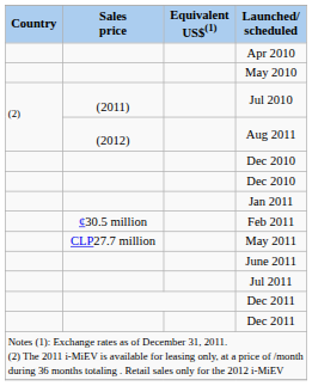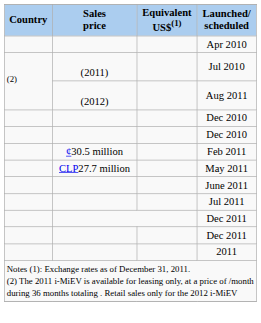 <table class="wikitable">
 <tr>
 </tr>
 <tr>
 <th style="background: #ABCDEF;">Country</th>
 <th style="background: #ABCDEF;">Sales<br>price</th>
 <th style="background:#ABCDEF;">Equivalent<br> US$<sup>(1)</sup></th>
 <th style="background:#ABCDEF;">Launched/<br>scheduled</th>
 </tr>
 <tr style="text-align:center;">
 <td align=left></td>
 <td></td>
 <td></td>
 <td>Apr 2010</td>
-</tr>
-<tr style="text-align:center;">
-<td align=left></td>
-<td></td>
-<td></td>
-<td>May 2010</td>
 </tr>
 <tr style="text-align:center;">
 <td rowspan="2" align=left><sup>(2)</sup></td>
 <td><br>(2011)</td>
 <td></td>
 <td>Jul 2010</td>
 </tr>
 <tr style="text-align:center;">
 <td><br>(2012)</td>
 <td></td>
 <td>Aug 2011</td>
 </tr>
 <tr style="text-align:center;">
 <td align=left></td>
 <td></td>
 <td></td>
 <td>Dec 2010</td>
 </tr>
 <tr style="text-align:center;">
 <td align=left></td>
 <td></td>
 <td></td>
 <td>Dec 2010</td>
-</tr>
-<tr style="text-align:center;">
-<td align=left></td>
-<td></td>
-<td></td>
-<td>Jan 2011</td>
 </tr>
 <tr style="text-align:center;">
 <td align=left></td>
 <td><a href='#'>¢</a>30.5 million</td>
 <td></td>
 <td>Feb 2011</td>
 </tr>
 <tr style="text-align:center;">
 <td align=left></td>
 <td><a href='#'>CLP</a>27.7 million</td>
 <td></td>
 <td>May 2011</td>
 </tr>
 <tr style="text-align:center;">
 <td align=left></td>
 <td></td>
 <td></td>
 <td>June 2011</td>
 </tr>
 <tr style="text-align:center;">
 <td align=left></td>
 <td></td>
 <td></td>
 <td>Jul 2011</td>
 </tr>
 <tr style="text-align:center;">
 <td align=left></td>
 <td colspan="2"></td>
 <td>Dec 2011</td>
 </tr>
 <tr style="text-align:center;">
 <td align=left></td>
 <td></td>
 <td></td>
 <td>Dec 2011</td>
 </tr>
+<tr style="text-align:center;">
+<td align=left></td>
+<td></td>
+<td></td>
+<td>2011</td>
+</tr>
 <tr>
 <td colspan="4"><small>Notes (1): Exchange rates as of December 31, 2011.<br>(2) The 2011 i-MiEV is available for leasing only, at a price of /month<br> during 36 months totaling . Retail sales only for the 2012 i-MiEV</small></td>
 </tr>
 <tr>
 </tr>
 </table>
